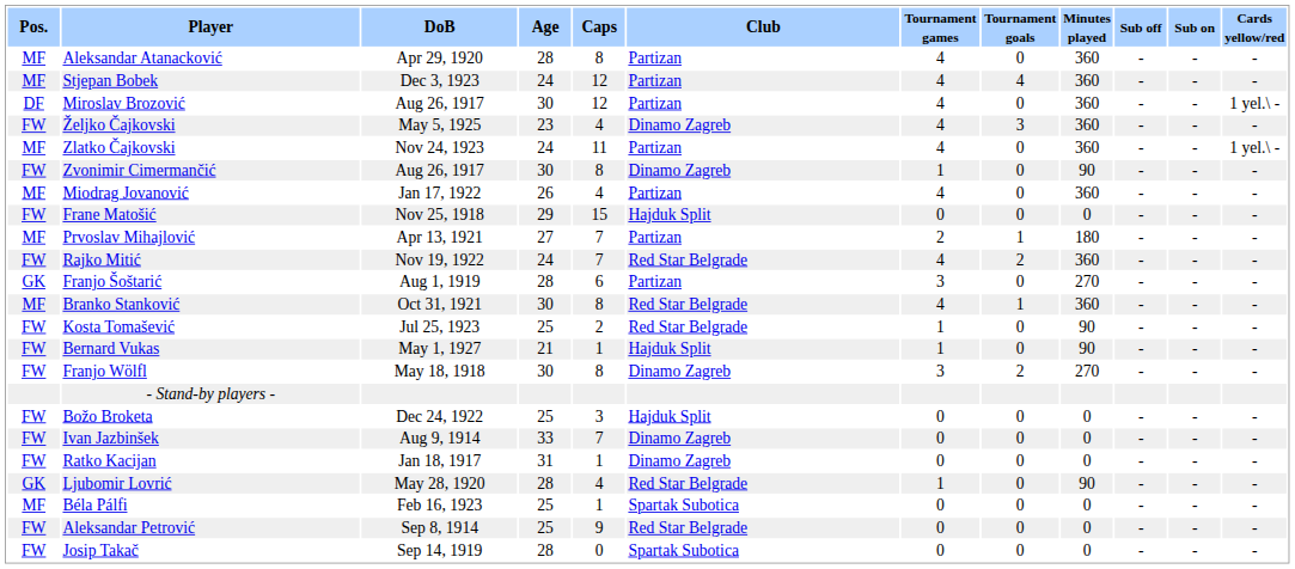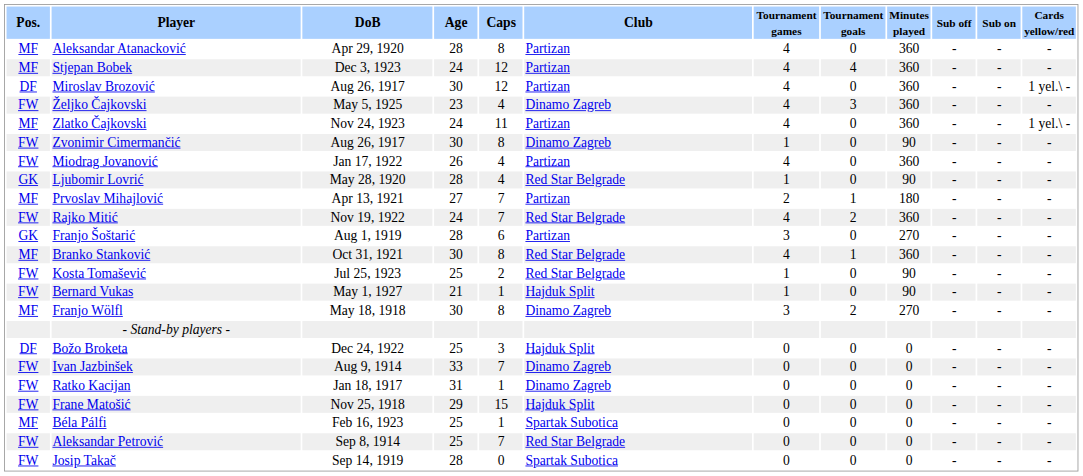 <table border="0" width="100%" style="border: 1px solid #999; background-color:#FFFFFF; text-align:center">
 <tr align="center" bgcolor="#AAD0FF">
 <th width=4%>Pos.</th>
 <th width=23%>Player</th>
 <th width=12%>DoB</th>
 <th width=4%>Age</th>
 <th width=4%>Caps</th>
 <th width=21%>Club</th>
 <th width=6%><small>Tournament<br>games</small></th>
 <th width=6%><small>Tournament<br>goals</small></th>
 <th width=4%><small>Minutes<br>played</small></th>
 <th width=4%><small>Sub off</small></th>
 <th width=4%><small>Sub on</small></th>
 <th width=4%><small>Cards<br>yellow/red</small></th>
 </tr>
 <tr>
 <td><a href='#'>MF</a></td>
 <td align="left"><a href='#'>Aleksandar Atanacković</a></td>
 <td>Apr 29, 1920</td>
 <td>28</td>
 <td>8</td>
 <td align="left"> <a href='#'>Partizan</a></td>
 <td>4</td>
 <td>0</td>
 <td>360</td>
 <td>-</td>
 <td>-</td>
 <td>-</td>
 </tr>
 <tr bgcolor="#EFEFEF">
 <td><a href='#'>MF</a></td>
 <td align="left"><a href='#'>Stjepan Bobek</a></td>
 <td>Dec 3, 1923</td>
 <td>24</td>
 <td>12</td>
 <td align="left"> <a href='#'>Partizan</a></td>
 <td>4</td>
 <td>4</td>
 <td>360</td>
 <td>-</td>
 <td>-</td>
 <td>-</td>
 </tr>
 <tr>
 <td><a href='#'>DF</a></td>
 <td align="left"><a href='#'>Miroslav Brozović</a></td>
 <td>Aug 26, 1917</td>
 <td>30</td>
 <td>12</td>
 <td align="left"> <a href='#'>Partizan</a></td>
 <td>4</td>
 <td>0</td>
 <td>360</td>
 <td>-</td>
 <td>-</td>
 <td>1 yel.\ -</td>
 </tr>
 <tr bgcolor="#EFEFEF">
 <td><a href='#'>FW</a></td>
 <td align="left"><a href='#'>Željko Čajkovski</a></td>
 <td>May 5, 1925</td>
 <td>23</td>
 <td>4</td>
 <td align="left"> <a href='#'>Dinamo Zagreb</a></td>
 <td>4</td>
 <td>3</td>
 <td>360</td>
 <td>-</td>
 <td>-</td>
 <td>-</td>
 </tr>
 <tr>
 <td><a href='#'>MF</a></td>
 <td align="left"><a href='#'>Zlatko Čajkovski</a></td>
 <td>Nov 24, 1923</td>
 <td>24</td>
 <td>11</td>
 <td align="left"> <a href='#'>Partizan</a></td>
 <td>4</td>
 <td>0</td>
 <td>360</td>
 <td>-</td>
 <td>-</td>
 <td>1 yel.\ -</td>
 </tr>
 <tr bgcolor="#EFEFEF">
 <td><a href='#'>FW</a></td>
 <td align="left"><a href='#'>Zvonimir Cimermančić</a></td>
 <td>Aug 26, 1917</td>
 <td>30</td>
 <td>8</td>
 <td align="left"> <a href='#'>Dinamo Zagreb</a></td>
 <td>1</td>
 <td>0</td>
 <td>90</td>
 <td>-</td>
 <td>-</td>
 <td>-</td>
 </tr>
 <tr>
-<td><a href='#'>MF</a></td>
+<td><a href='#'>FW</a></td>
 <td align="left"><a href='#'>Miodrag Jovanović</a></td>
 <td>Jan 17, 1922</td>
 <td>26</td>
 <td>4</td>
 <td align="left"> <a href='#'>Partizan</a></td>
 <td>4</td>
 <td>0</td>
 <td>360</td>
 <td>-</td>
 <td>-</td>
 <td>-</td>
 </tr>
 <tr bgcolor="#EFEFEF">
-<td><a href='#'>FW</a></td>
-<td align="left"><a href='#'>Frane Matošić</a></td>
-<td>Nov 25, 1918</td>
-<td>29</td>
-<td>15</td>
-<td align="left"> <a href='#'>Hajduk Split</a></td>
+<td><a href='#'>GK</a></td>
+<td align="left"><a href='#'>Ljubomir Lovrić</a></td>
+<td>May 28, 1920</td>
+<td>28</td>
+<td>4</td>
+<td align="left"> <a href='#'>Red Star Belgrade</a></td>
+<td>1</td>
 <td>0</td>
-<td>0</td>
-<td>0</td>
+<td>90</td>
 <td>-</td>
 <td>-</td>
 <td>-</td>
 </tr>
 <tr>
 <td><a href='#'>MF</a></td>
 <td align="left"><a href='#'>Prvoslav Mihajlović</a></td>
 <td>Apr 13, 1921</td>
 <td>27</td>
 <td>7</td>
 <td align="left"> <a href='#'>Partizan</a></td>
 <td>2</td>
 <td>1</td>
 <td>180</td>
 <td>-</td>
 <td>-</td>
 <td>-</td>
 </tr>
 <tr bgcolor="#EFEFEF">
 <td><a href='#'>FW</a></td>
 <td align="left"><a href='#'>Rajko Mitić</a></td>
 <td>Nov 19, 1922</td>
 <td>24</td>
 <td>7</td>
 <td align="left"> <a href='#'>Red Star Belgrade</a></td>
 <td>4</td>
 <td>2</td>
 <td>360</td>
 <td>-</td>
 <td>-</td>
 <td>-</td>
 </tr>
 <tr>
 <td><a href='#'>GK</a></td>
 <td align="left"><a href='#'>Franjo Šoštarić</a></td>
 <td>Aug 1, 1919</td>
 <td>28</td>
 <td>6</td>
 <td align="left"> <a href='#'>Partizan</a></td>
 <td>3</td>
 <td>0</td>
 <td>270</td>
 <td>-</td>
 <td>-</td>
 <td>-</td>
 </tr>
 <tr bgcolor="#EFEFEF">
 <td><a href='#'>MF</a></td>
 <td align="left"><a href='#'>Branko Stanković</a></td>
 <td>Oct 31, 1921</td>
 <td>30</td>
 <td>8</td>
 <td align="left"> <a href='#'>Red Star Belgrade</a></td>
 <td>4</td>
 <td>1</td>
 <td>360</td>
 <td>-</td>
 <td>-</td>
 <td>-</td>
 </tr>
 <tr>
 <td><a href='#'>FW</a></td>
 <td align="left"><a href='#'>Kosta Tomašević</a></td>
 <td>Jul 25, 1923</td>
 <td>25</td>
 <td>2</td>
 <td align="left"> <a href='#'>Red Star Belgrade</a></td>
 <td>1</td>
 <td>0</td>
 <td>90</td>
 <td>-</td>
 <td>-</td>
 <td>-</td>
 </tr>
 <tr bgcolor="#EFEFEF">
 <td><a href='#'>FW</a></td>
 <td align="left"><a href='#'>Bernard Vukas</a></td>
 <td>May 1, 1927</td>
 <td>21</td>
 <td>1</td>
 <td align="left"> <a href='#'>Hajduk Split</a></td>
 <td>1</td>
 <td>0</td>
 <td>90</td>
 <td>-</td>
 <td>-</td>
 <td>-</td>
 </tr>
 <tr>
-<td><a href='#'>FW</a></td>
+<td><a href='#'>MF</a></td>
 <td align="left"><a href='#'>Franjo Wölfl</a></td>
 <td>May 18, 1918</td>
 <td>30</td>
 <td>8</td>
 <td align="left"> <a href='#'>Dinamo Zagreb</a></td>
 <td>3</td>
 <td>2</td>
 <td>270</td>
 <td>-</td>
 <td>-</td>
 <td>-</td>
 </tr>
 <tr bgcolor="#EFEFEF">
 <td></td>
 <td>- <em>Stand-by players</em> -</td>
 <td></td>
 <td></td>
 <td></td>
 <td></td>
 <td></td>
 <td></td>
 <td></td>
 <td></td>
 <td></td>
 <td></td>
 </tr>
 <tr>
-<td><a href='#'>FW</a></td>
+<td><a href='#'>DF</a></td>
 <td align="left"><a href='#'>Božo Broketa</a></td>
 <td>Dec 24, 1922</td>
 <td>25</td>
 <td>3</td>
 <td align="left"> <a href='#'>Hajduk Split</a></td>
 <td>0</td>
 <td>0</td>
 <td>0</td>
 <td>-</td>
 <td>-</td>
 <td>-</td>
 </tr>
 <tr bgcolor="#EFEFEF">
 <td><a href='#'>FW</a></td>
 <td align="left"><a href='#'>Ivan Jazbinšek</a></td>
 <td>Aug 9, 1914</td>
 <td>33</td>
 <td>7</td>
 <td align="left"> <a href='#'>Dinamo Zagreb</a></td>
 <td>0</td>
 <td>0</td>
 <td>0</td>
 <td>-</td>
 <td>-</td>
 <td>-</td>
 </tr>
 <tr>
 <td><a href='#'>FW</a></td>
 <td align="left"><a href='#'>Ratko Kacijan</a></td>
 <td>Jan 18, 1917</td>
 <td>31</td>
 <td>1</td>
 <td align="left"> <a href='#'>Dinamo Zagreb</a></td>
 <td>0</td>
 <td>0</td>
 <td>0</td>
 <td>-</td>
 <td>-</td>
 <td>-</td>
 </tr>
 <tr bgcolor="#EFEFEF">
-<td><a href='#'>GK</a></td>
-<td align="left"><a href='#'>Ljubomir Lovrić</a></td>
-<td>May 28, 1920</td>
-<td>28</td>
-<td>4</td>
-<td align="left"> <a href='#'>Red Star Belgrade</a></td>
-<td>1</td>
+<td><a href='#'>FW</a></td>
+<td align="left"><a href='#'>Frane Matošić</a></td>
+<td>Nov 25, 1918</td>
+<td>29</td>
+<td>15</td>
+<td align="left"> <a href='#'>Hajduk Split</a></td>
 <td>0</td>
-<td>90</td>
+<td>0</td>
+<td>0</td>
 <td>-</td>
 <td>-</td>
 <td>-</td>
 </tr>
 <tr>
 <td><a href='#'>MF</a></td>
 <td align="left"><a href='#'>Béla Pálfi</a></td>
 <td>Feb 16, 1923</td>
 <td>25</td>
 <td>1</td>
 <td align="left"> <a href='#'>Spartak Subotica</a></td>
 <td>0</td>
 <td>0</td>
 <td>0</td>
 <td>-</td>
 <td>-</td>
 <td>-</td>
 </tr>
 <tr bgcolor="#EFEFEF">
 <td><a href='#'>FW</a></td>
 <td align="left"><a href='#'>Aleksandar Petrović</a></td>
 <td>Sep 8, 1914</td>
 <td>25</td>
-<td>9</td>
+<td>7</td>
 <td align="left"> <a href='#'>Red Star Belgrade</a></td>
 <td>0</td>
 <td>0</td>
 <td>0</td>
 <td>-</td>
 <td>-</td>
 <td>-</td>
 </tr>
 <tr>
 <td><a href='#'>FW</a></td>
 <td align="left"><a href='#'>Josip Takač</a></td>
 <td>Sep 14, 1919</td>
 <td>28</td>
 <td>0</td>
 <td align="left"> <a href='#'>Spartak Subotica</a></td>
 <td>0</td>
 <td>0</td>
 <td>0</td>
 <td>-</td>
 <td>-</td>
 <td>-</td>
 </tr>
 </table>
